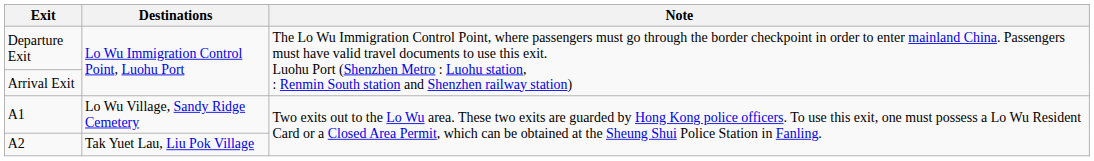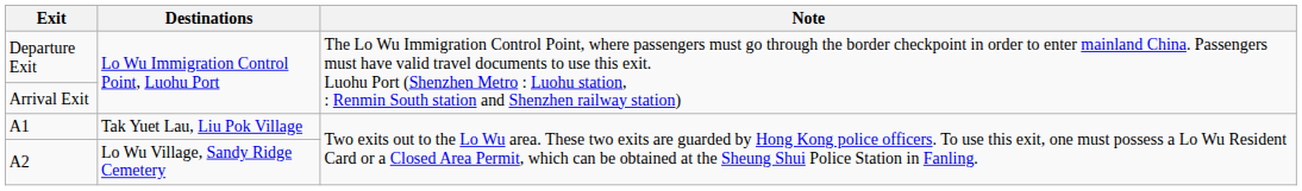 <table class="wikitable">
 <tr>
 <th>Exit</th>
 <th>Destinations</th>
 <th>Note</th>
 </tr>
 <tr>
 <td>Departure Exit</td>
 <td rowspan="2"><a href='#'>Lo Wu Immigration Control Point</a>, <a href='#'>Luohu Port</a></td>
 <td rowspan="2">The Lo Wu Immigration Control Point, where passengers must go through the border checkpoint in order to enter <a href='#'>mainland China</a>. Passengers must have valid travel documents to use this exit.<br>Luohu Port (<a href='#'>Shenzhen Metro</a> : <a href='#'>Luohu station</a>,<br>: <a href='#'>Renmin South station</a> and <a href='#'>Shenzhen railway station</a>)</td>
 </tr>
 <tr>
 <td>Arrival Exit</td>
 </tr>
 <tr>
 <td>A1</td>
-<td>Lo Wu Village, <a href='#'>Sandy Ridge Cemetery</a></td>
+<td>Tak Yuet Lau, <a href='#'>Liu Pok Village</a></td>
 <td rowspan="2">Two exits out to the <a href='#'>Lo Wu</a> area. These two exits are guarded by <a href='#'>Hong Kong police officers</a>. To use this exit, one must possess a Lo Wu Resident Card or a <a href='#'>Closed Area Permit</a>, which can be obtained at the <a href='#'>Sheung Shui</a> Police Station in <a href='#'>Fanling</a>.</td>
 </tr>
 <tr>
 <td>A2</td>
-<td>Tak Yuet Lau, <a href='#'>Liu Pok Village</a></td>
+<td>Lo Wu Village, <a href='#'>Sandy Ridge Cemetery</a></td>
 </tr>
 </table>
